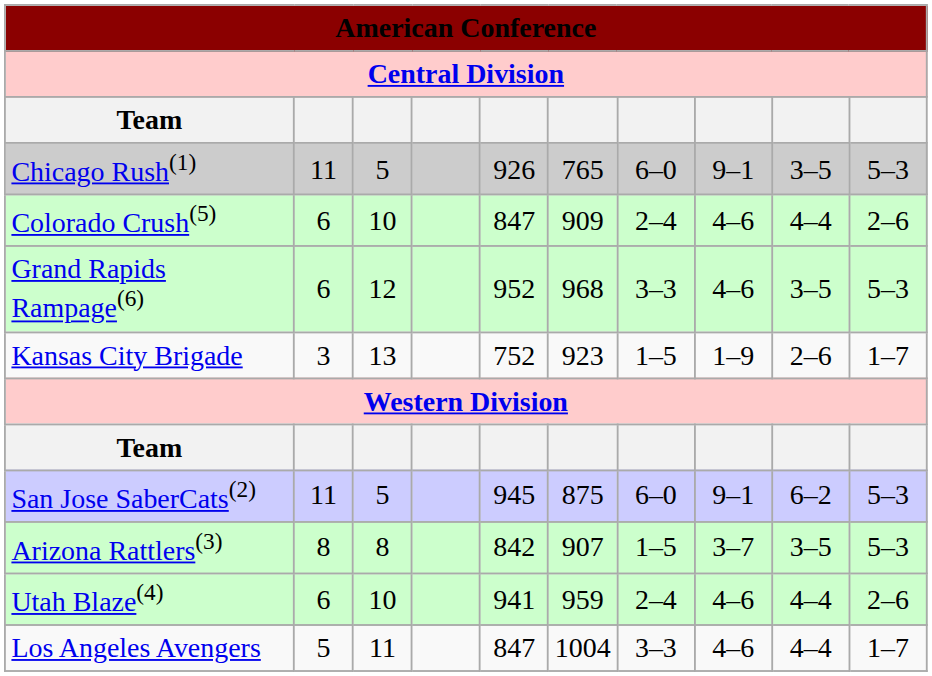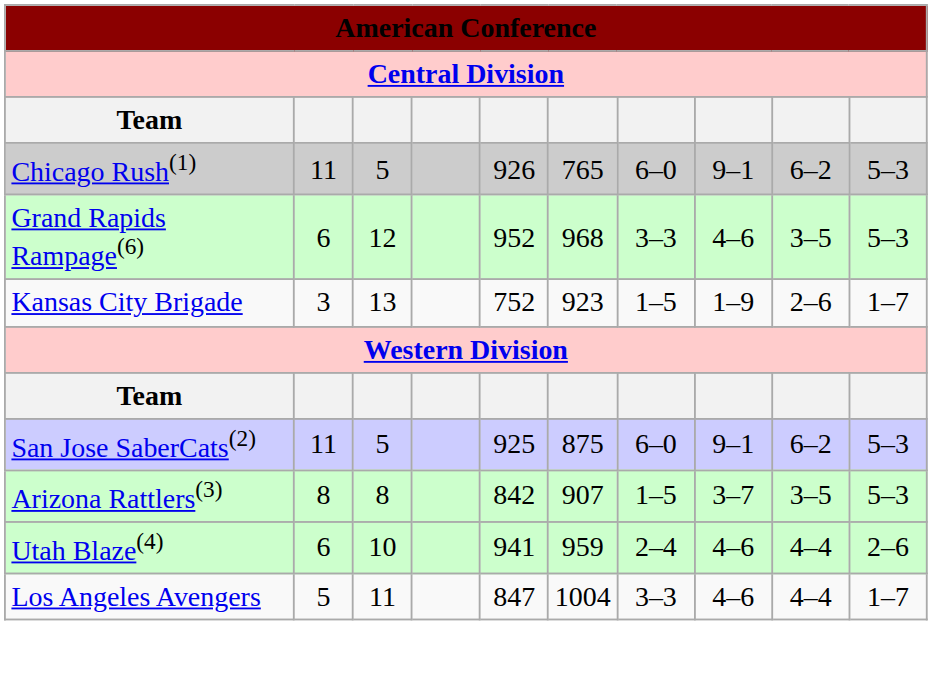 <table class="wikitable" style="font-size:95%; text-align:center;">
 <tr>
 <td colspan="10" align="center" bgcolor="darkred"><span><strong>American Conference</strong></span></td>
 </tr>
 <tr>
 <th colspan="10" style="background-color:#fcc;text-align:center;vertical-align:middle;"><strong><a href='#'>Central Division</a></strong></th>
 </tr>
 <tr>
 <th width="150">Team</th>
 <th width="25"></th>
 <th width="25"></th>
 <th width="30"></th>
 <th width="30"></th>
 <th width="30"></th>
 <th width="35"></th>
 <th width="35"></th>
 <th width="35"></th>
 <th width="35"></th>
 </tr>
 <tr style="background-color:#cccccc">
 <td style="text-align:left;"><a href='#'>Chicago Rush</a><sup>(1)</sup></td>
 <td>11</td>
 <td>5</td>
 <td></td>
 <td>926</td>
 <td>765</td>
 <td>6–0</td>
 <td>9–1</td>
-<td>3–5</td>
+<td>6–2</td>
 <td>5–3</td>
-</tr>
-<tr style="background-color:#ccffcc">
-<td style="text-align:left;"><a href='#'>Colorado Crush</a><sup>(5)</sup></td>
-<td>6</td>
-<td>10</td>
-<td></td>
-<td>847</td>
-<td>909</td>
-<td>2–4</td>
-<td>4–6</td>
-<td>4–4</td>
-<td>2–6</td>
 </tr>
 <tr style="background-color:#ccffcc">
 <td style="text-align:left;"><a href='#'>Grand Rapids Rampage</a><sup>(6)</sup></td>
 <td>6</td>
 <td>12</td>
 <td></td>
 <td>952</td>
 <td>968</td>
 <td>3–3</td>
 <td>4–6</td>
 <td>3–5</td>
 <td>5–3</td>
 </tr>
 <tr>
 <td style="text-align:left;"><a href='#'>Kansas City Brigade</a></td>
 <td>3</td>
 <td>13</td>
 <td></td>
 <td>752</td>
 <td>923</td>
 <td>1–5</td>
 <td>1–9</td>
 <td>2–6</td>
 <td>1–7</td>
 </tr>
 <tr>
 <th colspan="10" style="background-color:#fcc;text-align:center;vertical-align:middle;"><strong><a href='#'>Western Division</a></strong></th>
 </tr>
 <tr>
 <th width="150">Team</th>
 <th width="25"></th>
 <th width="25"></th>
 <th width="30"></th>
 <th width="30"></th>
 <th width="30"></th>
 <th width="35"></th>
 <th width="35"></th>
 <th width="35"></th>
 <th width="35"></th>
 </tr>
 <tr style="background-color:#ccccff">
 <td style="text-align:left;"><a href='#'>San Jose SaberCats</a><sup>(2)</sup></td>
 <td>11</td>
 <td>5</td>
 <td></td>
-<td>945</td>
+<td>925</td>
 <td>875</td>
 <td>6–0</td>
 <td>9–1</td>
 <td>6–2</td>
 <td>5–3</td>
 </tr>
 <tr style="background-color:#ccffcc">
 <td style="text-align:left;"><a href='#'>Arizona Rattlers</a><sup>(3)</sup></td>
 <td>8</td>
 <td>8</td>
 <td></td>
 <td>842</td>
 <td>907</td>
 <td>1–5</td>
 <td>3–7</td>
 <td>3–5</td>
 <td>5–3</td>
 </tr>
 <tr style="background-color:#ccffcc">
 <td style="text-align:left;"><a href='#'>Utah Blaze</a><sup>(4)</sup></td>
 <td>6</td>
 <td>10</td>
 <td></td>
 <td>941</td>
 <td>959</td>
 <td>2–4</td>
 <td>4–6</td>
 <td>4–4</td>
 <td>2–6</td>
 </tr>
 <tr>
 <td style="text-align:left;"><a href='#'>Los Angeles Avengers</a></td>
 <td>5</td>
 <td>11</td>
 <td></td>
 <td>847</td>
 <td>1004</td>
 <td>3–3</td>
 <td>4–6</td>
 <td>4–4</td>
 <td>1–7</td>
 </tr>
 </table>
